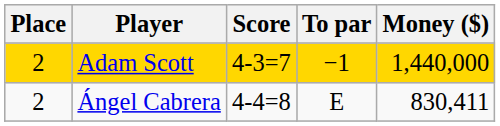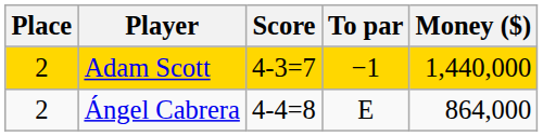 <table class="wikitable">
 <tr>
 <th>Place</th>
 <th>Player</th>
 <th>Score</th>
 <th>To par</th>
 <th>Money ($)</th>
 </tr>
 <tr style="background:gold">
 <td align=center>2</td>
 <td> <a href='#'>Adam Scott</a></td>
 <td style="text-align:center;">4-3=7</td>
 <td align=center>−1</td>
 <td style="text-align:right;">1,440,000</td>
 </tr>
 <tr>
 <td align=center>2</td>
 <td> <a href='#'>Ángel Cabrera</a></td>
 <td style="text-align:center;">4-4=8</td>
 <td align=center>E</td>
-<td style="text-align:right;">830,411</td>
+<td style="text-align:right;">864,000</td>
 </tr>
 </table>
